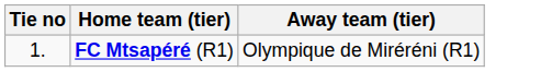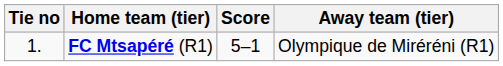 <table class="wikitable" style="text-align: center">
 <tr>
 <th>Tie no</th>
 <th>Home team (tier)</th>
+<th>Score</th>
 <th>Away team (tier)</th>
 </tr>
 <tr>
 <td>1.</td>
 <td> <strong><a href='#'>FC Mtsapéré</a></strong> (R1)</td>
+<td>5–1</td>
 <td>Olympique de Miréréni (R1) </td>
 </tr>
 </table>
